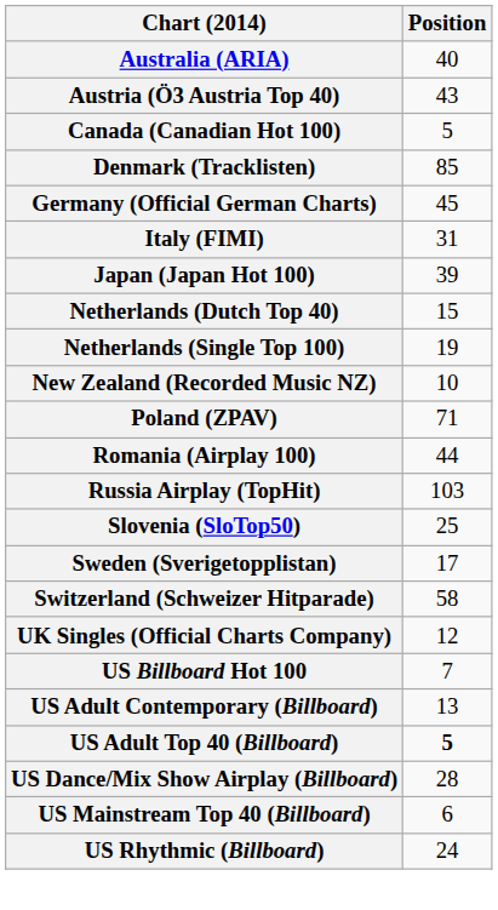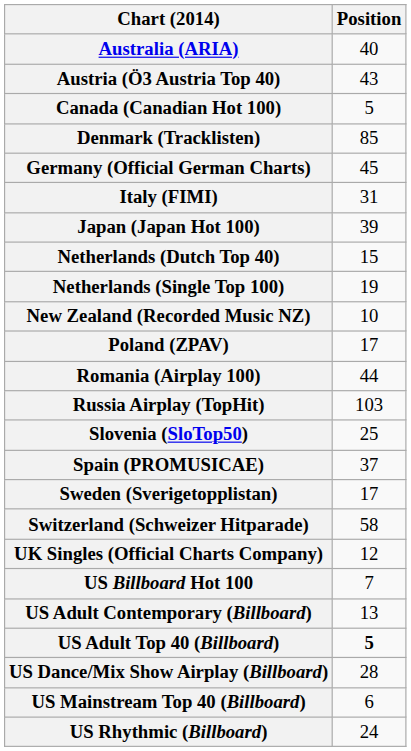 <table class="wikitable sortable plainrowheaders" style="text-align:center;">
 <tr>
 <th>Chart (2014)</th>
 <th>Position</th>
 </tr>
 <tr>
 <th scope="row"><a href='#'>Australia (ARIA)</a></th>
 <td>40</td>
 </tr>
 <tr>
 <th scope="row">Austria (Ö3 Austria Top 40)</th>
 <td>43</td>
 </tr>
 <tr>
 <th scope="row">Canada (Canadian Hot 100)</th>
 <td>5</td>
 </tr>
 <tr>
 <th scope="row">Denmark (Tracklisten)</th>
 <td>85</td>
 </tr>
 <tr>
 <th scope="row">Germany (Official German Charts)</th>
 <td style="text-align:center;">45</td>
 </tr>
 <tr>
 <th scope="row">Italy (FIMI)</th>
 <td>31</td>
 </tr>
 <tr>
 <th scope="row">Japan (Japan Hot 100)</th>
 <td>39</td>
 </tr>
 <tr>
 <th scope="row">Netherlands (Dutch Top 40)</th>
 <td>15</td>
 </tr>
 <tr>
 <th scope="row">Netherlands (Single Top 100)</th>
 <td>19</td>
 </tr>
 <tr>
 <th scope="row">New Zealand (Recorded Music NZ)</th>
 <td>10</td>
 </tr>
 <tr>
 <th scope="row">Poland (ZPAV)</th>
-<td>71</td>
+<td>17</td>
 </tr>
 <tr>
 <th scope="row">Romania (Airplay 100)</th>
 <td align="center">44</td>
 </tr>
 <tr>
 <th scope="row">Russia Airplay (TopHit)</th>
 <td>103</td>
 </tr>
 <tr>
 <th scope="row">Slovenia (<a href='#'>SloTop50</a>)</th>
 <td align=center>25</td>
+</tr>
+<tr>
+<th scope="row">Spain (PROMUSICAE)</th>
+<td>37</td>
 </tr>
 <tr>
 <th scope="row">Sweden (Sverigetopplistan)</th>
 <td>17</td>
 </tr>
 <tr>
 <th scope="row">Switzerland (Schweizer Hitparade)</th>
 <td>58</td>
 </tr>
 <tr>
 <th scope="row">UK Singles (Official Charts Company)</th>
 <td>12</td>
 </tr>
 <tr>
 <th scope="row">US <em>Billboard</em> Hot 100</th>
 <td>7</td>
 </tr>
 <tr>
 <th scope="row">US Adult Contemporary (<em>Billboard</em>)</th>
 <td>13</td>
 </tr>
 <tr>
 <th scope="row">US Adult Top 40 (<em>Billboard</em>)</th>
 <td><strong>5</strong></td>
 </tr>
 <tr>
 <th scope="row">US Dance/Mix Show Airplay (<em>Billboard</em>)</th>
 <td>28</td>
 </tr>
 <tr>
 <th scope="row">US Mainstream Top 40 (<em>Billboard</em>)</th>
 <td>6</td>
 </tr>
 <tr>
 <th scope="row">US Rhythmic (<em>Billboard</em>)</th>
 <td>24</td>
 </tr>
 </table>
